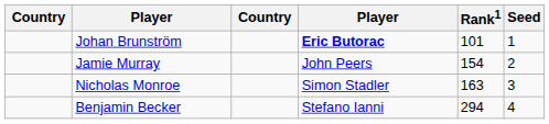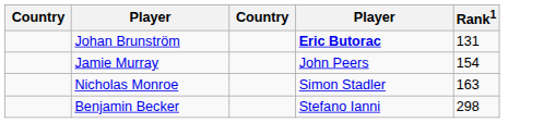 <table class="sortable wikitable">
 <tr>
 <th width="70">Country</th>
 <th width="175">Player</th>
 <th width="70">Country</th>
 <th width="175">Player</th>
 <th>Rank<sup>1</sup></th>
-<th>Seed</th>
 </tr>
 <tr>
 <td></td>
 <td><a href='#'>Johan Brunström</a></td>
 <td></td>
 <td><strong><a href='#'>Eric Butorac</a></strong></td>
-<td>101</td>
-<td>1</td>
+<td>131</td>
 </tr>
 <tr>
 <td></td>
 <td><a href='#'>Jamie Murray</a></td>
 <td></td>
 <td><a href='#'>John Peers</a></td>
 <td>154</td>
-<td>2</td>
 </tr>
 <tr>
 <td></td>
 <td><a href='#'>Nicholas Monroe</a></td>
 <td></td>
 <td><a href='#'>Simon Stadler</a></td>
 <td>163</td>
-<td>3</td>
 </tr>
 <tr>
 <td></td>
 <td><a href='#'>Benjamin Becker</a></td>
 <td></td>
 <td><a href='#'>Stefano Ianni</a></td>
-<td>294</td>
-<td>4</td>
+<td>298</td>
 </tr>
 </table>
